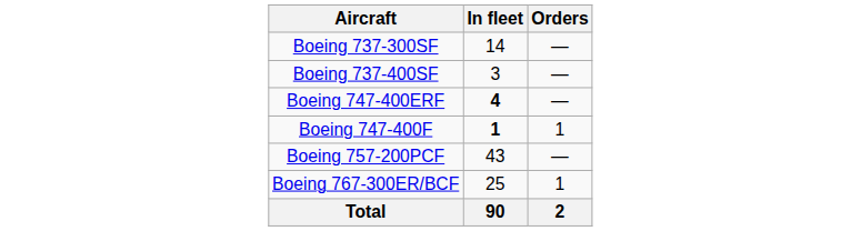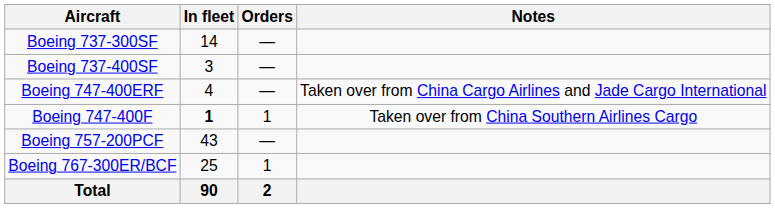 <table class="wikitable" style="margin:1em auto; border-collapse: collapse;text-align:center">
 <tr>
 <th>Aircraft</th>
 <th>In fleet</th>
 <th>Orders</th>
+<th>Notes</th>
 </tr>
 <tr>
 <td><a href='#'>Boeing 737-300SF</a></td>
 <td>14</td>
 <td>—</td>
+<td></td>
 </tr>
 <tr>
 <td><a href='#'>Boeing 737-400SF</a></td>
 <td>3</td>
 <td>—</td>
+<td></td>
 </tr>
 <tr>
 <td><a href='#'>Boeing 747-400ERF</a></td>
-<td><strong>4</strong></td>
+<td>4</td>
 <td>—</td>
+<td>Taken over from <a href='#'>China Cargo Airlines</a> and <a href='#'>Jade Cargo International</a></td>
 </tr>
 <tr>
 <td><a href='#'>Boeing 747-400F</a></td>
 <td><strong>1</strong></td>
 <td>1</td>
+<td>Taken over from <a href='#'>China Southern Airlines Cargo</a></td>
 </tr>
 <tr>
 <td><a href='#'>Boeing 757-200PCF</a></td>
 <td>43</td>
 <td>—</td>
+<td></td>
 </tr>
 <tr>
 <td><a href='#'>Boeing 767-300ER/BCF</a></td>
 <td>25</td>
 <td>1</td>
+<td></td>
 </tr>
 <tr>
 <th>Total</th>
 <th>90</th>
 <th>2</th>
+<th></th>
 </tr>
 </table>
